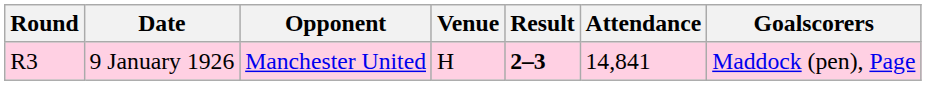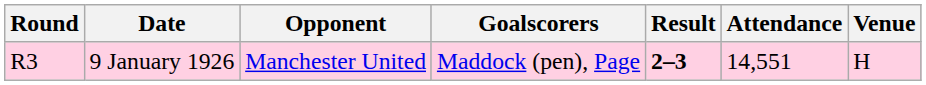 <table class="wikitable">
 <tr>
 <th>Round</th>
 <th>Date</th>
 <th>Opponent</th>
-<th>Venue</th>
+<th>Goalscorers</th>
 <th>Result</th>
 <th>Attendance</th>
-<th>Goalscorers</th>
+<th>Venue</th>
 </tr>
 <tr style="background-color: #ffd0e3;">
 <td>R3</td>
 <td>9 January 1926</td>
 <td><a href='#'>Manchester United</a></td>
+<td><a href='#'>Maddock</a> (pen), <a href='#'>Page</a></td>
+<td><strong>2–3</strong></td>
+<td>14,551</td>
 <td>H</td>
-<td><strong>2–3</strong></td>
-<td>14,841</td>
-<td><a href='#'>Maddock</a> (pen), <a href='#'>Page</a></td>
 </tr>
 </table>
